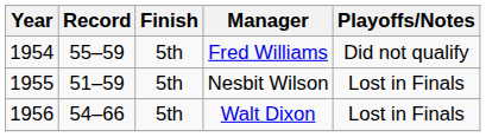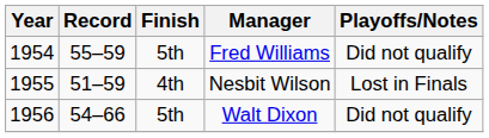 <table class="wikitable" style="text-align:center">
 <tr>
 <th>Year</th>
 <th>Record</th>
 <th>Finish</th>
 <th>Manager</th>
 <th>Playoffs/Notes</th>
 </tr>
 <tr align=center>
 <td>1954</td>
 <td>55–59</td>
 <td>5th</td>
 <td><a href='#'>Fred Williams</a></td>
 <td>Did not qualify</td>
 </tr>
 <tr align=center>
 <td>1955</td>
 <td>51–59</td>
-<td>5th</td>
+<td>4th</td>
 <td>Nesbit Wilson</td>
 <td>Lost in Finals</td>
 </tr>
 <tr align=center>
 <td>1956</td>
 <td>54–66</td>
 <td>5th</td>
 <td><a href='#'>Walt Dixon</a></td>
-<td>Lost in Finals</td>
+<td>Did not qualify</td>
 </tr>
 <tr align=center>
 </tr>
 </table>
